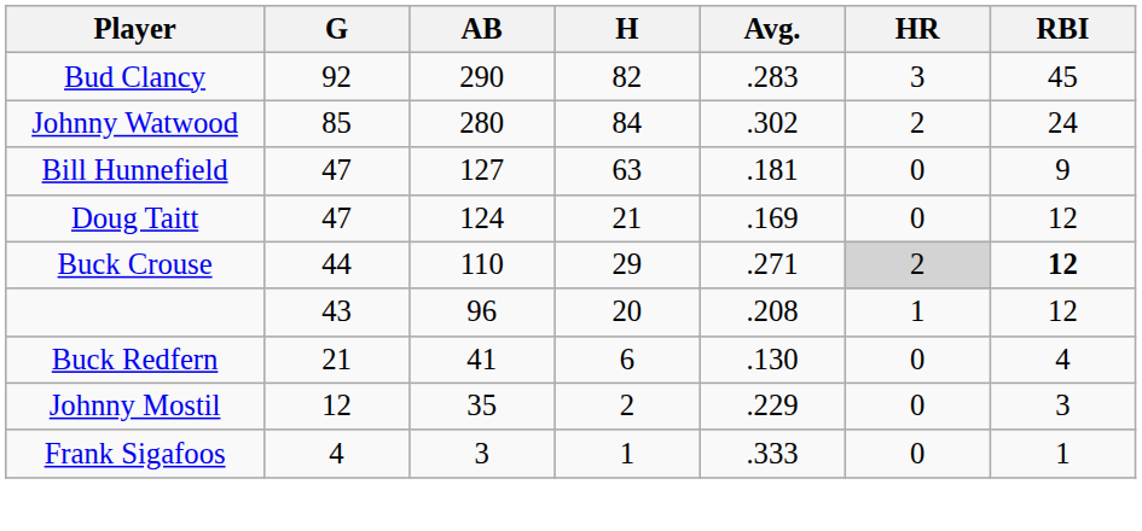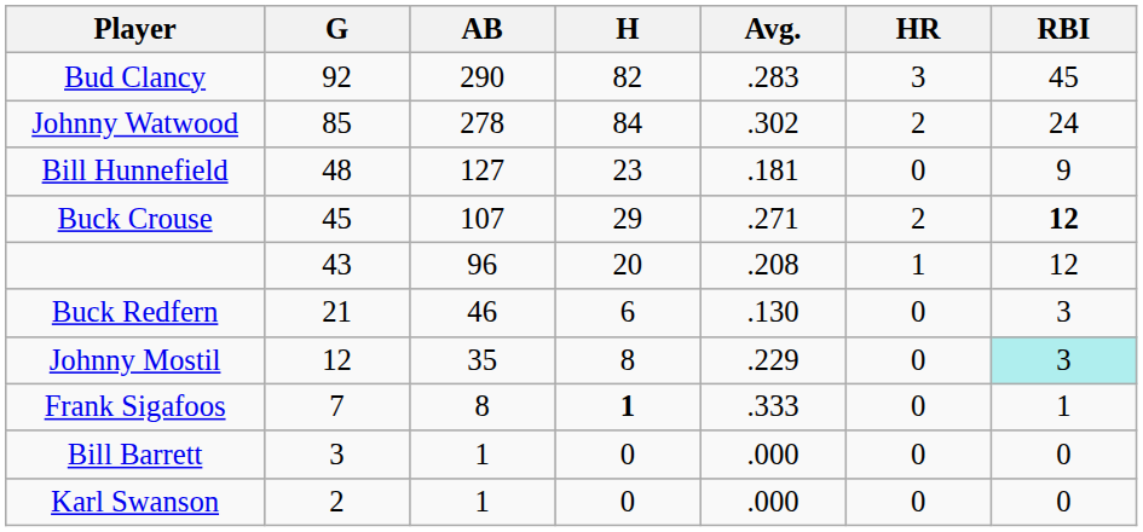 <table class="wikitable sortable">
 <tr>
 <th bgcolor="#DDDDFF" width="16%">Player</th>
 <th bgcolor="#DDDDFF" width="9%">G</th>
 <th bgcolor="#DDDDFF" width="9%">AB</th>
 <th bgcolor="#DDDDFF" width="9%">H</th>
 <th bgcolor="#DDDDFF" width="9%">Avg.</th>
 <th bgcolor="#DDDDFF" width="9%">HR</th>
 <th bgcolor="#DDDDFF" width="9%">RBI</th>
 </tr>
 <tr align="center">
 <td><a href='#'>Bud Clancy</a></td>
 <td>92</td>
 <td>290</td>
 <td>82</td>
 <td>.283</td>
 <td>3</td>
 <td>45</td>
 </tr>
 <tr align=center>
 <td><a href='#'>Johnny Watwood</a></td>
 <td>85</td>
-<td>280</td>
+<td>278</td>
 <td>84</td>
 <td>.302</td>
 <td>2</td>
 <td>24</td>
 </tr>
 <tr align=center>
 <td><a href='#'>Bill Hunnefield</a></td>
-<td>47</td>
+<td>48</td>
 <td>127</td>
-<td>63</td>
+<td>23</td>
 <td>.181</td>
 <td>0</td>
 <td>9</td>
 </tr>
 <tr align=center>
-<td><a href='#'>Doug Taitt</a></td>
-<td>47</td>
-<td>124</td>
-<td>21</td>
-<td>.169</td>
-<td>0</td>
-<td>12</td>
-</tr>
-<tr align=center>
 <td><a href='#'>Buck Crouse</a></td>
-<td>44</td>
-<td>110</td>
+<td>45</td>
+<td>107</td>
 <td>29</td>
 <td>.271</td>
-<td style="background: lightgrey;">2</td>
+<td>2</td>
 <td><strong>12</strong></td>
 </tr>
 <tr align=center>
 <td></td>
 <td>43</td>
 <td>96</td>
 <td>20</td>
 <td>.208</td>
 <td>1</td>
 <td>12</td>
 </tr>
 <tr align="center">
 <td><a href='#'>Buck Redfern</a></td>
 <td>21</td>
-<td>41</td>
+<td>46</td>
 <td>6</td>
 <td>.130</td>
 <td>0</td>
-<td>4</td>
+<td>3</td>
 </tr>
 <tr align=center>
 <td><a href='#'>Johnny Mostil</a></td>
 <td>12</td>
 <td>35</td>
-<td>2</td>
+<td>8</td>
 <td>.229</td>
 <td>0</td>
-<td>3</td>
+<td style="background: paleturquoise;">3</td>
 </tr>
 <tr align=center>
 <td><a href='#'>Frank Sigafoos</a></td>
-<td>4</td>
-<td>3</td>
-<td>1</td>
+<td>7</td>
+<td>8</td>
+<td><strong>1</strong></td>
 <td>.333</td>
 <td>0</td>
 <td>1</td>
 </tr>
+<tr align=center>
+<td><a href='#'>Bill Barrett</a></td>
+<td>3</td>
+<td>1</td>
+<td>0</td>
+<td>.000</td>
+<td>0</td>
+<td>0</td>
+</tr>
+<tr align=center>
+<td><a href='#'>Karl Swanson</a></td>
+<td>2</td>
+<td>1</td>
+<td>0</td>
+<td>.000</td>
+<td>0</td>
+<td>0</td>
+</tr>
 </table>
